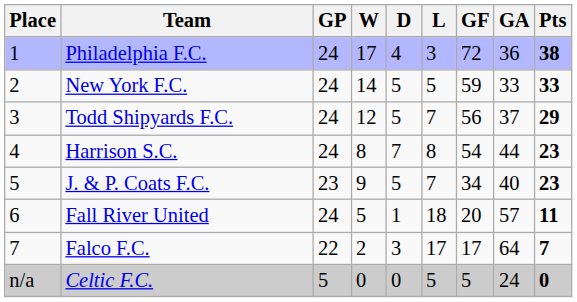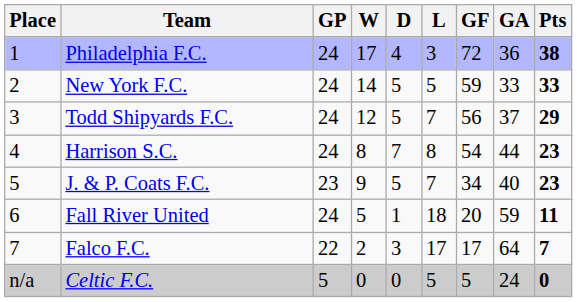 <table class="wikitable">
 <tr>
 <th>Place</th>
 <th width="190">Team</th>
 <th width="20">GP</th>
 <th width="20">W</th>
 <th width="20">D</th>
 <th width="20">L</th>
 <th width="20">GF</th>
 <th width="20">GA</th>
 <th>Pts</th>
 </tr>
 <tr bgcolor=#b3b7ff>
 <td>1</td>
 <td><a href='#'>Philadelphia F.C.</a></td>
 <td>24</td>
 <td>17</td>
 <td>4</td>
 <td>3</td>
 <td>72</td>
 <td>36</td>
 <td><strong>38</strong></td>
 </tr>
 <tr>
 <td>2</td>
 <td><a href='#'>New York F.C.</a></td>
 <td>24</td>
 <td>14</td>
 <td>5</td>
 <td>5</td>
 <td>59</td>
 <td>33</td>
 <td><strong>33</strong></td>
 </tr>
 <tr>
 <td>3</td>
 <td><a href='#'>Todd Shipyards F.C.</a></td>
 <td>24</td>
 <td>12</td>
 <td>5</td>
 <td>7</td>
 <td>56</td>
 <td>37</td>
 <td><strong>29</strong></td>
 </tr>
 <tr>
 <td>4</td>
 <td><a href='#'>Harrison S.C.</a></td>
 <td>24</td>
 <td>8</td>
 <td>7</td>
 <td>8</td>
 <td>54</td>
 <td>44</td>
 <td><strong>23</strong></td>
 </tr>
 <tr>
 <td>5</td>
 <td><a href='#'>J. & P. Coats F.C.</a></td>
 <td>23</td>
 <td>9</td>
 <td>5</td>
 <td>7</td>
 <td>34</td>
 <td>40</td>
 <td><strong>23</strong></td>
 </tr>
 <tr>
 <td>6</td>
 <td><a href='#'>Fall River United</a></td>
 <td>24</td>
 <td>5</td>
 <td>1</td>
 <td>18</td>
 <td>20</td>
-<td>57</td>
+<td>59</td>
 <td><strong>11</strong></td>
 </tr>
 <tr>
 <td>7</td>
 <td><a href='#'>Falco F.C.</a></td>
 <td>22</td>
 <td>2</td>
 <td>3</td>
 <td>17</td>
 <td>17</td>
 <td>64</td>
 <td><strong>7</strong></td>
 </tr>
 <tr bgcolor=#cccccc>
 <td>n/a</td>
 <td><em><a href='#'>Celtic F.C.</a></em></td>
 <td>5</td>
 <td>0</td>
 <td>0</td>
 <td>5</td>
 <td>5</td>
 <td>24</td>
 <td><strong>0</strong></td>
 </tr>
 </table>
